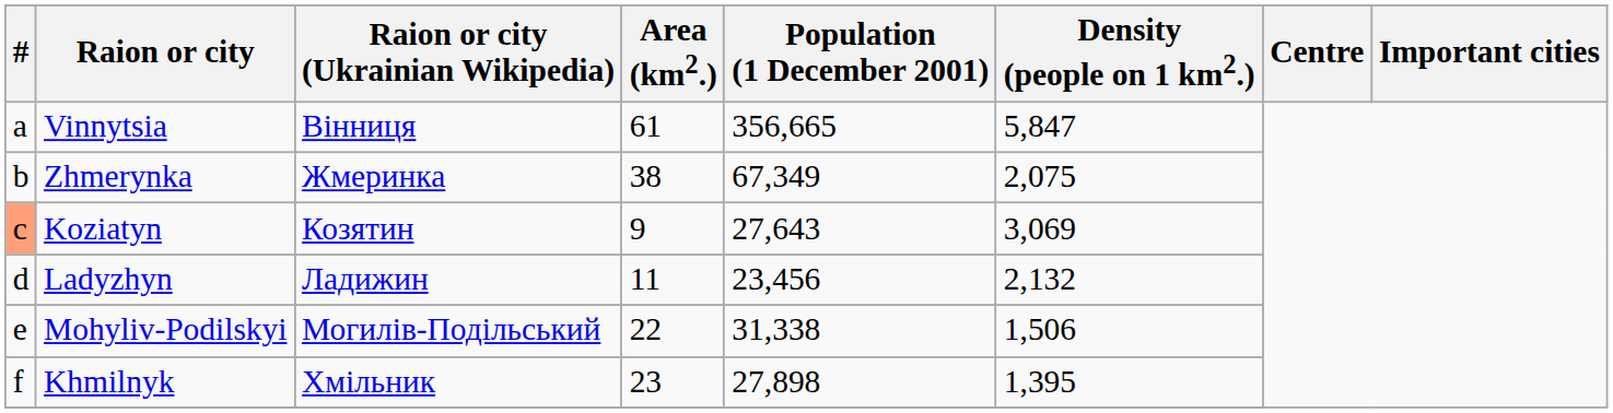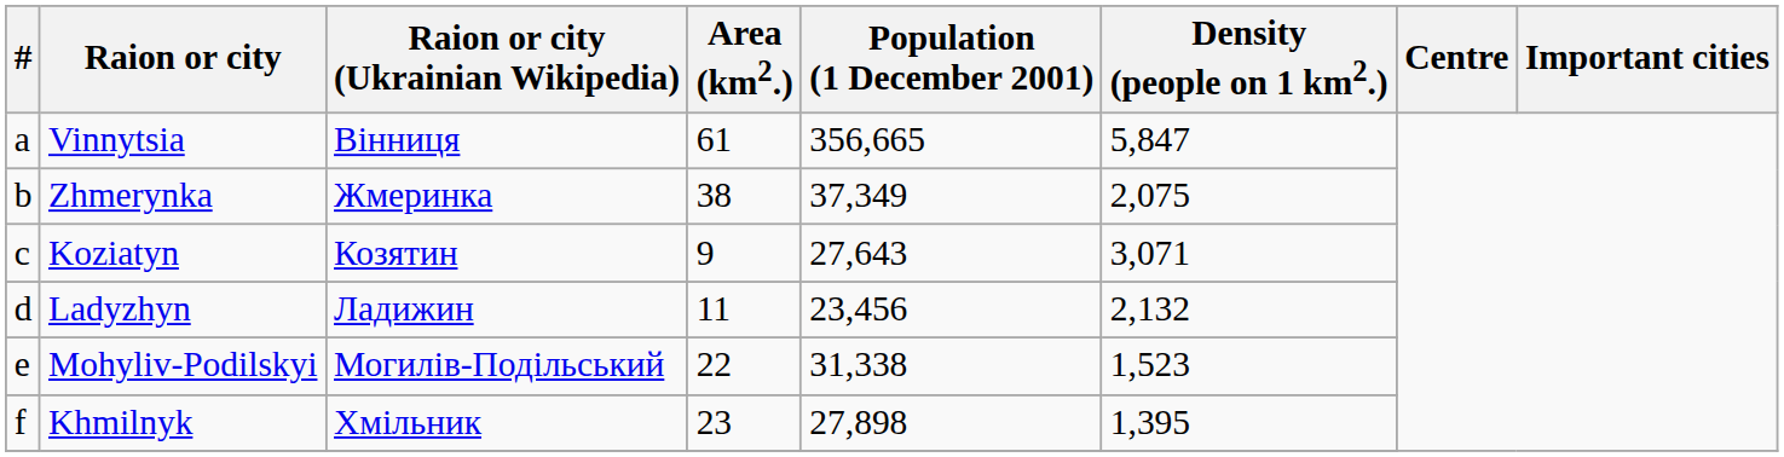 <table class="wikitable">
 <tr>
 <th>#</th>
 <th>Raion or city</th>
 <th>Raion or city<br>(Ukrainian Wikipedia)</th>
 <th>Area<br>(km<sup>2</sup>.)</th>
 <th>Population<br>(1 December 2001)</th>
 <th>Density<br>(people on 1 km<sup>2</sup>.)</th>
 <th>Centre</th>
 <th>Important cities</th>
 </tr>
 <tr>
 <td>a</td>
 <td><a href='#'>Vinnytsia</a></td>
 <td><a href='#'>Вінниця</a></td>
 <td>61</td>
 <td>356,665</td>
 <td>5,847</td>
 </tr>
 <tr>
 <td>b</td>
 <td><a href='#'>Zhmerynka</a></td>
 <td><a href='#'>Жмеринка</a></td>
 <td>38</td>
-<td>67,349</td>
+<td>37,349</td>
 <td>2,075</td>
 </tr>
 <tr>
-<td style="background: lightsalmon;">c</td>
+<td>c</td>
 <td><a href='#'>Koziatyn</a></td>
 <td><a href='#'>Козятин</a></td>
 <td>9</td>
 <td>27,643</td>
-<td>3,069</td>
+<td>3,071</td>
 </tr>
 <tr>
 <td>d</td>
 <td><a href='#'>Ladyzhyn</a></td>
 <td><a href='#'>Ладижин</a></td>
 <td>11</td>
 <td>23,456</td>
 <td>2,132</td>
 </tr>
 <tr>
 <td>e</td>
 <td><a href='#'>Mohyliv-Podilskyi</a></td>
 <td><a href='#'>Могилів-Подільський</a></td>
 <td>22</td>
 <td>31,338</td>
-<td>1,506</td>
+<td>1,523</td>
 </tr>
 <tr>
 <td>f</td>
 <td><a href='#'>Khmilnyk</a></td>
 <td><a href='#'>Хмільник</a></td>
 <td>23</td>
 <td>27,898</td>
 <td>1,395</td>
 </tr>
 <tr>
 </tr>
 </table>
